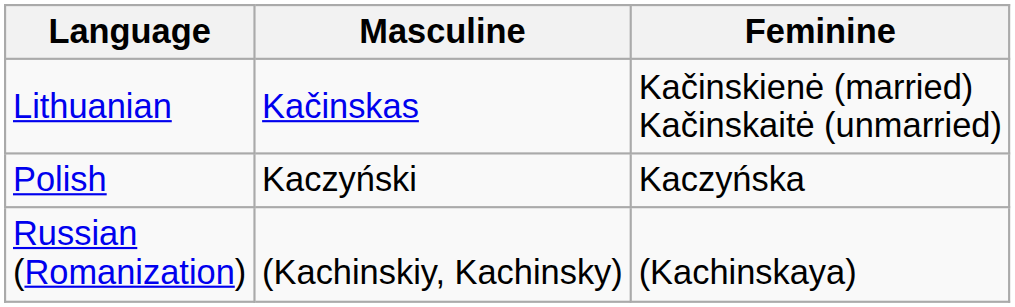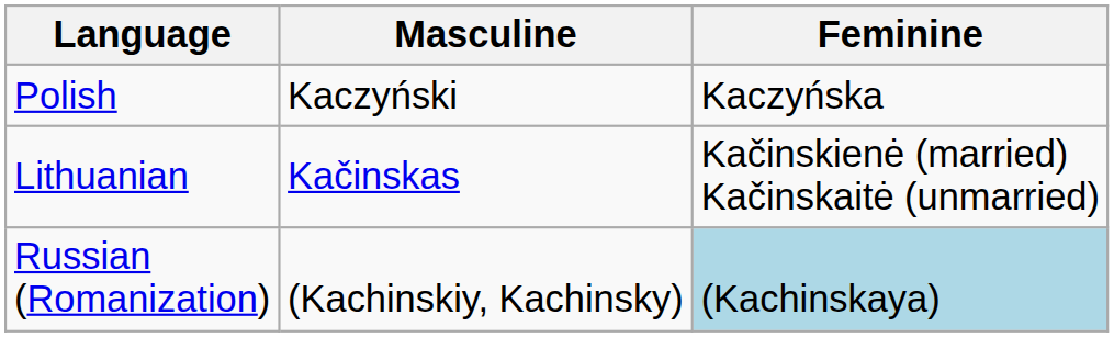 <table class="wikitable">
 <tr>
 <th>Language</th>
 <th>Masculine</th>
 <th>Feminine</th>
 </tr>
 <tr>
+<td><a href='#'>Polish</a></td>
+<td>Kaczyński</td>
+<td>Kaczyńska</td>
+</tr>
+<tr>
 <td><a href='#'>Lithuanian</a></td>
 <td><a href='#'>Kačinskas</a></td>
 <td>Kačinskienė (married)<br> Kačinskaitė (unmarried)</td>
 </tr>
 <tr>
-<td><a href='#'>Polish</a></td>
-<td>Kaczyński</td>
-<td>Kaczyńska</td>
-</tr>
-<tr>
 <td><a href='#'>Russian</a> <br>(<a href='#'>Romanization</a>)</td>
 <td><br> (Kachinskiy, Kachinsky)</td>
-<td><br> (Kachinskaya)</td>
+<td style="background: lightblue;"><br> (Kachinskaya)</td>
 </tr>
 </table>
